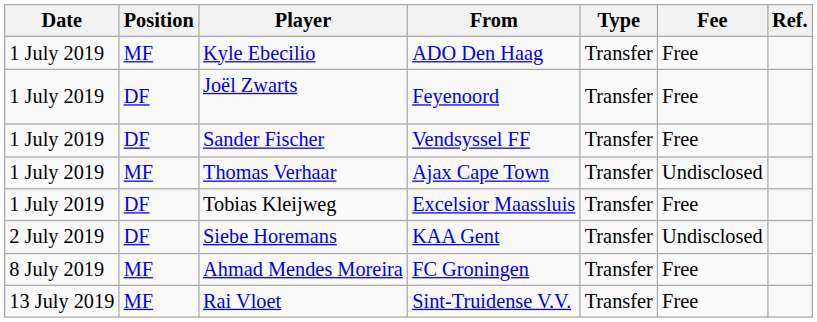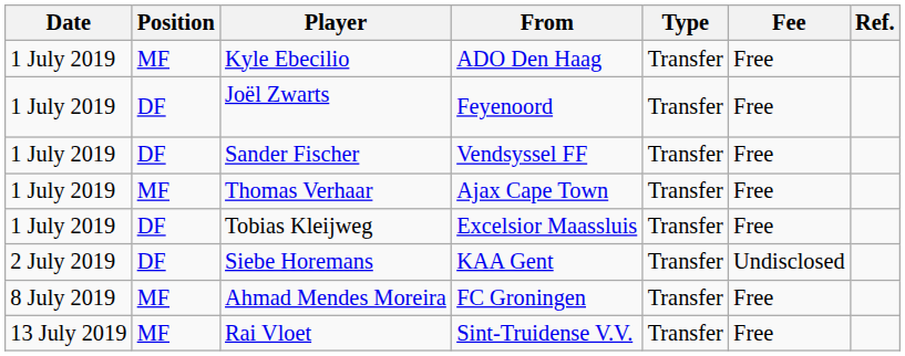 <table class="wikitable">
 <tr>
 <th>Date</th>
 <th>Position</th>
 <th>Player</th>
 <th>From</th>
 <th><abbr>Type</abbr></th>
 <th>Fee</th>
 <th><abbr>Ref.</abbr></th>
 </tr>
 <tr>
 <td>1 July 2019</td>
 <td><a href='#'>MF</a></td>
 <td> <a href='#'>Kyle Ebecilio</a></td>
 <td> <a href='#'>ADO Den Haag</a></td>
 <td>Transfer</td>
 <td>Free</td>
 <td></td>
 </tr>
 <tr>
 <td>1 July 2019</td>
 <td><a href='#'>DF</a></td>
 <td> <a href='#'>Joël Zwarts</a><br><br></td>
 <td> <a href='#'>Feyenoord</a></td>
 <td>Transfer</td>
 <td>Free</td>
 <td></td>
 </tr>
 <tr>
 <td>1 July 2019</td>
 <td><a href='#'>DF</a></td>
 <td> <a href='#'>Sander Fischer</a></td>
 <td> <a href='#'>Vendsyssel FF</a></td>
 <td>Transfer</td>
 <td>Free</td>
 <td></td>
 </tr>
 <tr>
 <td>1 July 2019</td>
 <td><a href='#'>MF</a></td>
 <td> <a href='#'>Thomas Verhaar</a></td>
 <td> <a href='#'>Ajax Cape Town</a></td>
 <td>Transfer</td>
-<td>Undisclosed</td>
+<td>Free</td>
 <td></td>
 </tr>
 <tr>
 <td>1 July 2019</td>
 <td><a href='#'>DF</a></td>
 <td> Tobias Kleijweg</td>
 <td> <a href='#'>Excelsior Maassluis</a></td>
 <td>Transfer</td>
 <td>Free</td>
 <td></td>
 </tr>
 <tr>
 <td>2 July 2019</td>
 <td><a href='#'>DF</a></td>
 <td> <a href='#'>Siebe Horemans</a></td>
 <td> <a href='#'>KAA Gent</a></td>
 <td>Transfer</td>
 <td>Undisclosed</td>
 <td></td>
 </tr>
 <tr>
 <td>8 July 2019</td>
 <td><a href='#'>MF</a></td>
 <td> <a href='#'>Ahmad Mendes Moreira</a></td>
 <td> <a href='#'>FC Groningen</a></td>
 <td>Transfer</td>
 <td>Free</td>
 <td></td>
 </tr>
 <tr>
 <td>13 July 2019</td>
 <td><a href='#'>MF</a></td>
 <td> <a href='#'>Rai Vloet</a></td>
 <td> <a href='#'>Sint-Truidense V.V.</a></td>
 <td>Transfer</td>
 <td>Free</td>
 <td></td>
 </tr>
 </table>
